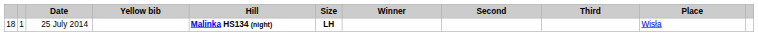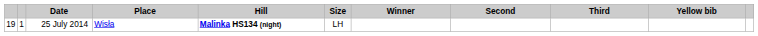 <table class="wikitable plainrowheaders" style="background:#fff; font-size:86%; line-height:16px; border:grey solid 1px; border-collapse:collapse;">
 <tr style="background:#ccc; text-align:center;">
 <th scope="col" style="background:#ccc; width=20 px;"></th>
 <th scope="col" style="background:#ccc; width=30 px;"></th>
 <th scope="col" style="background:#ccc; width:120px;">Date</th>
-<th scope="col" style="background:#ccc; width:180px;">Yellow bib</th>
+<th scope="col" style="background:#ccc; width:200px;">Place</th>
 <th scope="col" style="background:#ccc; width:240px;">Hill</th>
 <th scope="col" style="background:#ccc; width:40px;">Size</th>
 <th scope="col" style="background:#ccc; width:185px;">Winner</th>
 <th scope="col" style="background:#ccc; width:185px;">Second</th>
 <th scope="col" style="background:#ccc; width:185px;">Third</th>
-<th scope="col" style="background:#ccc; width:200px;">Place</th>
+<th scope="col" style="background:#ccc; width:180px;">Yellow bib</th>
 <th scope="col" style="background:#ccc; width:10px;"></th>
 </tr>
 <tr>
-<td align=center>18</td>
+<td align=center>19</td>
 <td align=center>1</td>
 <td align=right>25 July 2014 </td>
-<td></td>
+<td> <a href='#'>Wisła</a></td>
 <td><strong><a href='#'>Malinka</a> HS134 <small>(night)</small></strong></td>
-<td align=center><strong>LH</strong></td>
+<td align=center>LH</td>
 <td></td>
 <td></td>
 <td></td>
-<td> <a href='#'>Wisła</a></td>
+<td></td>
 <td></td>
 </tr>
 </table>
